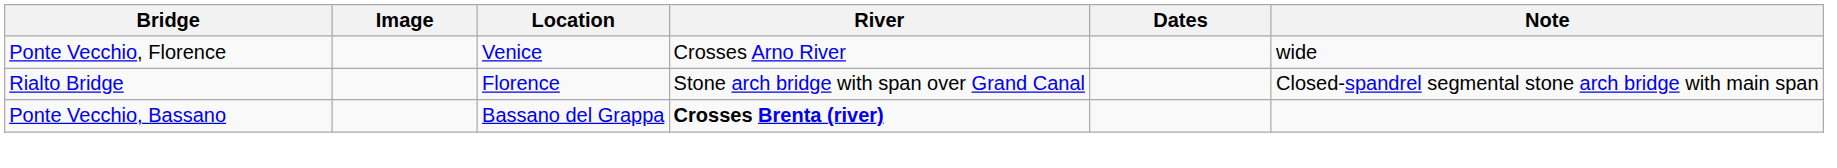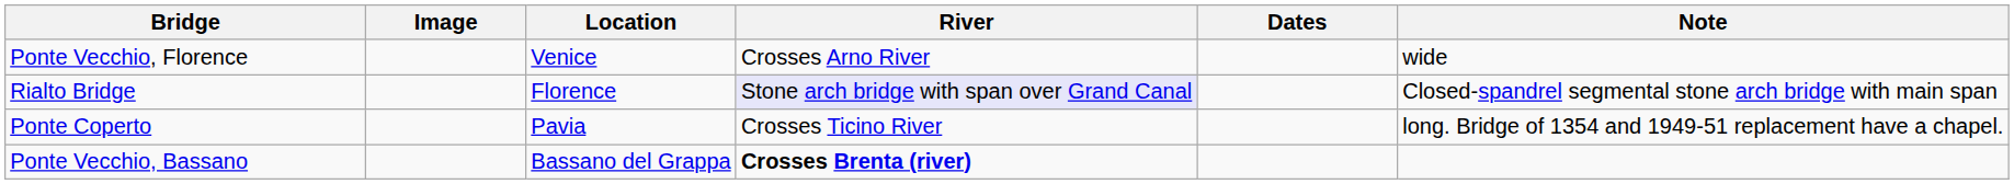 <table class="wikitable sortable">
 <tr>
 <th width = 18%>Bridge</th>
 <th width = 8% class="unsortable">Image</th>
 <th>Location</th>
 <th>River</th>
 <th width = 10%>Dates</th>
 <th class="unsortable">Note</th>
 </tr>
 <tr>
 <td><a href='#'>Ponte Vecchio</a>, Florence</td>
 <td></td>
 <td><a href='#'>Venice</a></td>
 <td>Crosses <a href='#'>Arno River</a></td>
 <td></td>
 <td> wide</td>
 </tr>
 <tr>
 <td><a href='#'>Rialto Bridge</a></td>
 <td></td>
 <td><a href='#'>Florence</a><br><small></small></td>
-<td>Stone <a href='#'>arch bridge</a> with  span over <a href='#'>Grand Canal</a></td>
+<td style="background: lavender;">Stone <a href='#'>arch bridge</a> with  span over <a href='#'>Grand Canal</a></td>
 <td></td>
 <td>Closed-<a href='#'>spandrel</a> segmental stone <a href='#'>arch bridge</a> with  main span</td>
+</tr>
+<tr>
+<td><a href='#'>Ponte Coperto</a></td>
+<td></td>
+<td><a href='#'>Pavia</a><br><small></small></td>
+<td>Crosses <a href='#'>Ticino River</a></td>
+<td></td>
+<td> long. Bridge of 1354 and 1949-51 replacement have a chapel.</td>
 </tr>
 <tr>
 <td><a href='#'>Ponte Vecchio, Bassano</a></td>
 <td></td>
 <td><a href='#'>Bassano del Grappa</a></td>
 <td><strong>Crosses <a href='#'>Brenta (river)</a></strong></td>
 <td></td>
 <td></td>
 </tr>
 </table>
